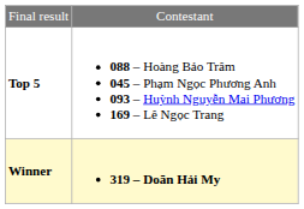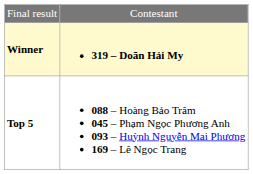 <table class="sortable" border="5" cellpadding="3" cellspacing="0" style="margin: 1em 1em 1em 0; background: #FFFFFF; border: 1px #aaa solid; border-collapse: collapse; font-size: 95%;">
 <tr bgcolor="#787878" style="color:#FFFFFF" align="center">
 <td>Final result</td>
 <td>Contestant</td>
 </tr>
+<tr style="background-color:#FFFACD; font-weight: bold">
+<td><strong>Winner</strong></td>
+<td><br><ul><li><strong>319</strong> – Doãn Hải My</li></ul></td>
+</tr>
 <tr>
 <td><strong>Top 5</strong></td>
 <td><br><ul><li><strong>088</strong> – Hoàng Bảo Trâm</li><li><strong>045</strong> – Phạm Ngọc Phương Anh</li><li><strong>093</strong> – <a href='#'>Huỳnh Nguyễn Mai Phương</a></li><li><strong>169</strong> – Lê Ngọc Trang</li></ul></td>
 </tr>
-<tr style="background-color:#FFFACD; font-weight: bold">
-<td><strong>Winner</strong></td>
-<td><br><ul><li><strong>319</strong> – Doãn Hải My</li></ul></td>
-</tr>
 </table>
